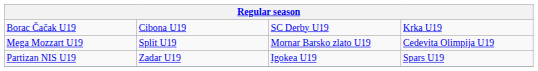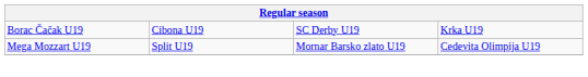 <table class="wikitable" style="white-space: nowrap;">
 <tr>
 <th colspan=4><a href='#'>Regular season</a></th>
 </tr>
 <tr>
 <td width=210> <a href='#'>Borac Čačak U19</a></td>
 <td width=210> <a href='#'>Cibona U19</a></td>
 <td width=210> <a href='#'>SC Derby U19</a></td>
 <td width=210> <a href='#'>Krka U19</a></td>
 </tr>
 <tr>
 <td width=210> <a href='#'>Mega Mozzart U19</a></td>
 <td width=210> <a href='#'>Split U19</a></td>
 <td width=210> <a href='#'>Mornar Barsko zlato U19</a></td>
 <td width=210> <a href='#'>Cedevita Olimpija U19</a></td>
 </tr>
 <tr>
-<td width=210> <a href='#'>Partizan NIS U19</a></td>
-<td width=210> <a href='#'>Zadar U19</a></td>
-<td width=210> <a href='#'>Igokea U19</a></td>
-<td width=210> <a href='#'>Spars U19</a></td>
-</tr>
-<tr>
 </tr>
 </table>
